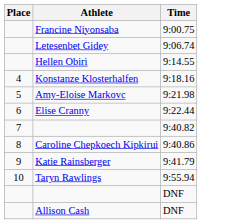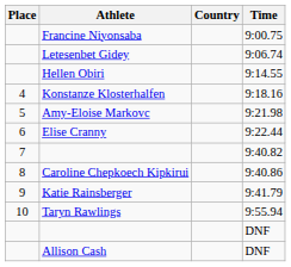 <table class="wikitable">
 <tr>
 <th>Place</th>
 <th>Athlete</th>
+<th>Country</th>
 <th>Time</th>
 </tr>
 <tr>
 <td align=center></td>
 <td><a href='#'>Francine Niyonsaba</a></td>
+<td></td>
 <td>9:00.75</td>
 </tr>
 <tr>
 <td align=center></td>
 <td><a href='#'>Letesenbet Gidey</a></td>
+<td></td>
 <td>9:06.74</td>
 </tr>
 <tr>
 <td align=center></td>
 <td><a href='#'>Hellen Obiri</a></td>
+<td></td>
 <td>9:14.55</td>
 </tr>
 <tr>
 <td align=center>4</td>
 <td><a href='#'>Konstanze Klosterhalfen</a></td>
+<td></td>
 <td>9:18.16</td>
 </tr>
 <tr>
 <td align=center>5</td>
 <td><a href='#'>Amy-Eloise Markovc</a></td>
+<td></td>
 <td>9:21.98</td>
 </tr>
 <tr>
 <td align=center>6</td>
 <td><a href='#'>Elise Cranny</a></td>
+<td></td>
 <td>9:22.44</td>
 </tr>
 <tr>
 <td align=center>7</td>
+<td></td>
 <td></td>
 <td>9:40.82</td>
 </tr>
 <tr>
 <td align=center>8</td>
 <td><a href='#'>Caroline Chepkoech Kipkirui</a></td>
+<td></td>
 <td>9:40.86</td>
 </tr>
 <tr>
 <td align=center>9</td>
 <td><a href='#'>Katie Rainsberger</a></td>
+<td></td>
 <td>9:41.79</td>
 </tr>
 <tr>
 <td align=center>10</td>
 <td><a href='#'>Taryn Rawlings</a></td>
+<td></td>
 <td>9:55.94</td>
 </tr>
 <tr>
 <td align=center></td>
+<td></td>
 <td></td>
 <td>DNF</td>
 </tr>
 <tr>
 <td align=center></td>
 <td><a href='#'>Allison Cash</a></td>
+<td></td>
 <td>DNF</td>
 </tr>
 </table>
